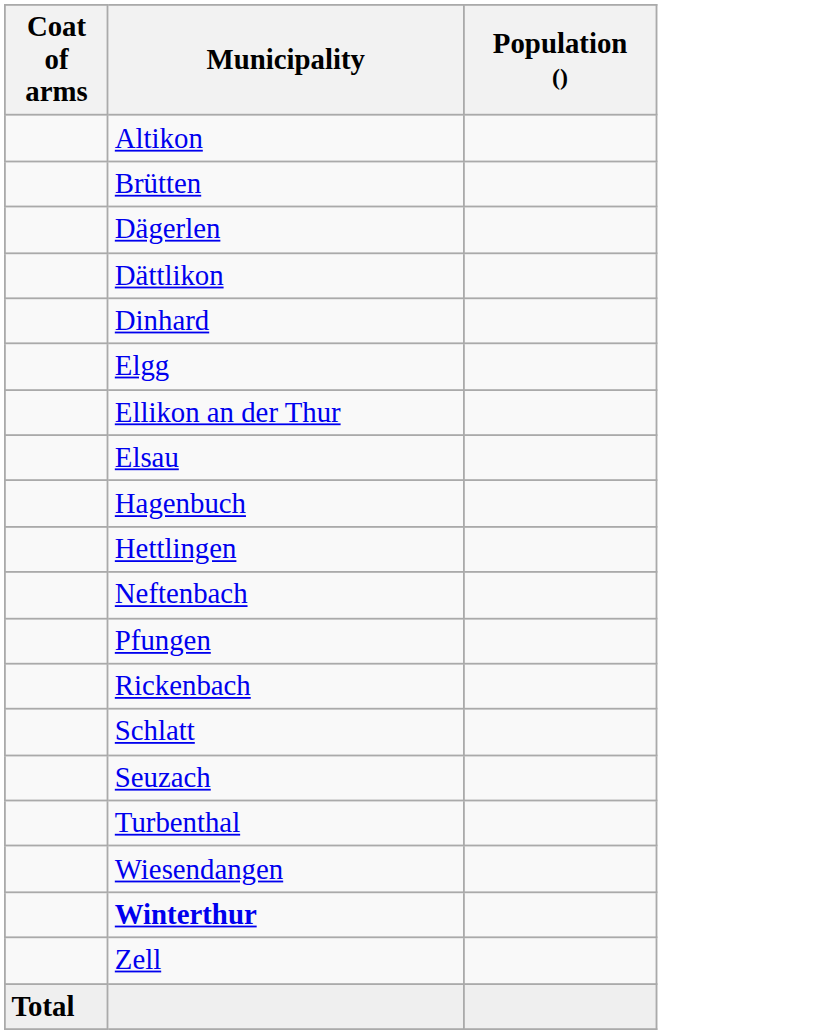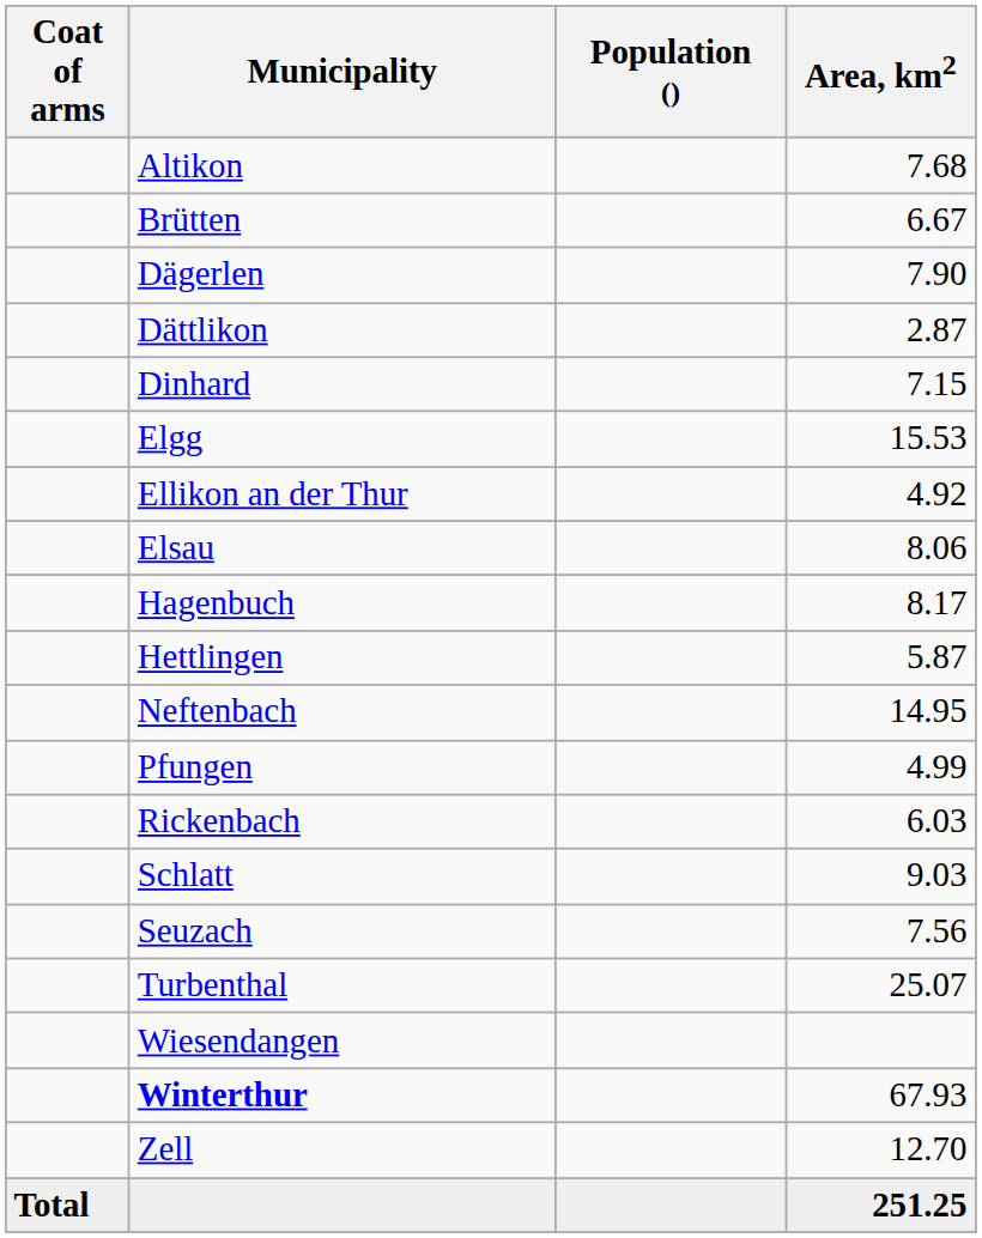 <table class="wikitable">
 <tr>
 <th width="50">Coat of arms</th>
 <th width="190">Municipality</th>
 <th width="100">Population<br><small>()</small></th>
+<th width="80">Area, km<sup>2</sup></th>
 </tr>
 <tr>
 <td align="center"></td>
 <td><a href='#'>Altikon</a></td>
 <td align="center"></td>
+<td align="right">7.68</td>
 </tr>
 <tr>
 <td align="center"></td>
 <td><a href='#'>Brütten</a></td>
 <td align="center"></td>
+<td align="right">6.67</td>
 </tr>
 <tr>
 <td align="center"></td>
 <td><a href='#'>Dägerlen</a></td>
 <td align="center"></td>
+<td align="right">7.90</td>
 </tr>
 <tr>
 <td align="center"></td>
 <td><a href='#'>Dättlikon</a></td>
 <td align="center"></td>
+<td align="right">2.87</td>
 </tr>
 <tr>
 <td align="center"></td>
 <td><a href='#'>Dinhard</a></td>
 <td align="center"></td>
+<td align="right">7.15</td>
 </tr>
 <tr>
 <td align="center"></td>
 <td><a href='#'>Elgg</a></td>
 <td align="center"></td>
+<td align="right">15.53</td>
 </tr>
 <tr>
 <td align="center"></td>
 <td><a href='#'>Ellikon an der Thur</a></td>
 <td align="center"></td>
+<td align="right">4.92</td>
 </tr>
 <tr>
 <td align="center"></td>
 <td><a href='#'>Elsau</a></td>
 <td align="center"></td>
+<td align="right">8.06</td>
 </tr>
 <tr>
 <td align="center"></td>
 <td><a href='#'>Hagenbuch</a></td>
 <td align="center"></td>
+<td align="right">8.17</td>
 </tr>
 <tr>
 <td align="center"></td>
 <td><a href='#'>Hettlingen</a></td>
 <td align="center"></td>
+<td align="right">5.87</td>
 </tr>
 <tr>
 <td align="center"></td>
 <td><a href='#'>Neftenbach</a></td>
 <td align="center"></td>
+<td align="right">14.95</td>
 </tr>
 <tr>
 <td align="center"></td>
 <td><a href='#'>Pfungen</a></td>
 <td align="center"></td>
+<td align="right">4.99</td>
 </tr>
 <tr>
 <td align="center"></td>
 <td><a href='#'>Rickenbach</a></td>
 <td align="center"></td>
+<td align="right">6.03</td>
 </tr>
 <tr>
 <td align="center"></td>
 <td><a href='#'>Schlatt</a></td>
 <td align="center"></td>
+<td align="right">9.03</td>
 </tr>
 <tr>
 <td align="center"></td>
 <td><a href='#'>Seuzach</a></td>
 <td align="center"></td>
+<td align="right">7.56</td>
 </tr>
 <tr>
 <td align="center"></td>
 <td><a href='#'>Turbenthal</a></td>
 <td align="center"></td>
+<td align="right">25.07</td>
 </tr>
 <tr>
 <td align="center"></td>
 <td><a href='#'>Wiesendangen</a></td>
 <td align="center"></td>
+<td align="right"></td>
 </tr>
 <tr>
 <td align="center"></td>
 <td><strong><a href='#'>Winterthur</a></strong></td>
 <td align="center"></td>
+<td align="right">67.93</td>
 </tr>
 <tr>
 <td align="center"></td>
 <td><a href='#'>Zell</a></td>
 <td align="center"></td>
+<td align="right">12.70</td>
 </tr>
 <tr style="background-color:#EFEFEF;">
 <td align="left"><strong>Total</strong></td>
 <td align="center"></td>
 <td align="center"><strong></strong></td>
+<td align="right"><strong>251.25</strong></td>
 </tr>
 </table>
